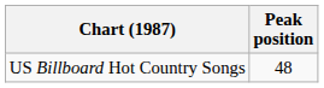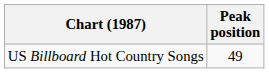 <table class="wikitable sortable">
 <tr>
 <th>Chart (1987)</th>
 <th>Peak<br>position</th>
 </tr>
 <tr>
 <td align="left">US <em>Billboard</em> Hot Country Songs</td>
-<td style="text-align:center;">48</td>
+<td style="text-align:center;">49</td>
 </tr>
 </table>
